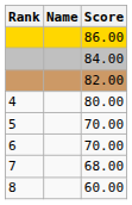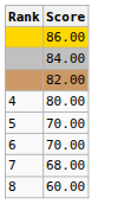 <table class="wikitable">
 <tr>
 <th>Rank</th>
-<th>Name</th>
 <th>Score</th>
 </tr>
 <tr style="background:gold;">
-<td></td>
 <td></td>
 <td>86.00</td>
 </tr>
 <tr style="background:silver;">
 <td></td>
-<td></td>
 <td>84.00</td>
 </tr>
 <tr style="background:#cc9966;">
-<td></td>
 <td></td>
 <td>82.00</td>
 </tr>
 <tr>
 <td>4</td>
-<td></td>
 <td>80.00</td>
 </tr>
 <tr>
 <td>5</td>
-<td></td>
 <td>70.00</td>
 </tr>
 <tr>
 <td>6</td>
-<td></td>
 <td>70.00</td>
 </tr>
 <tr>
 <td>7</td>
-<td></td>
 <td>68.00</td>
 </tr>
 <tr>
 <td>8</td>
-<td></td>
 <td>60.00</td>
 </tr>
 </table>
